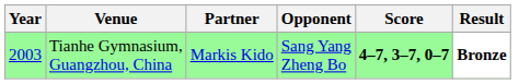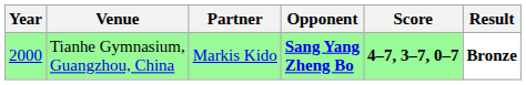 <table class="sortable wikitable" style="font-size: 90%">
 <tr>
 <th>Year</th>
 <th>Venue</th>
 <th>Partner</th>
 <th>Opponent</th>
 <th>Score</th>
 <th>Result</th>
 </tr>
 <tr style="background:#98FB98">
-<td align="center"><a href='#'>2003</a></td>
+<td align="center"><a href='#'>2000</a></td>
 <td align="left">Tianhe Gymnasium,<br><a href='#'>Guangzhou, China</a></td>
 <td align="left"> <a href='#'>Markis Kido</a></td>
-<td align="left"> <a href='#'>Sang Yang</a> <br>  <a href='#'>Zheng Bo</a></td>
+<td align="left"><strong> <a href='#'>Sang Yang</a> <br>  <a href='#'>Zheng Bo</a></strong></td>
 <td align="left"><strong>4–7, 3–7, 0–7</strong></td>
 <td style="text-align:left; background:white"> <strong>Bronze</strong></td>
 </tr>
 </table>
